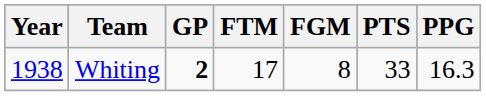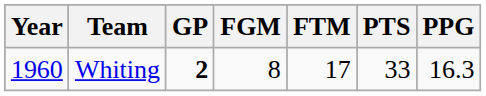 <table class="wikitable sortable" style="font-size:95%; text-align:right;">
 <tr>
 <th>Year</th>
 <th>Team</th>
 <th>GP</th>
+<th>FGM</th>
 <th>FTM</th>
-<th>FGM</th>
 <th>PTS</th>
 <th>PPG</th>
 </tr>
 <tr>
-<td style="text-align:left;"><a href='#'>1938</a></td>
+<td style="text-align:left;"><a href='#'>1960</a></td>
 <td style="text-align:left;"><a href='#'>Whiting</a></td>
 <td><strong>2</strong></td>
+<td>8</td>
 <td>17</td>
-<td>8</td>
 <td>33</td>
 <td>16.3</td>
 </tr>
 </table>
